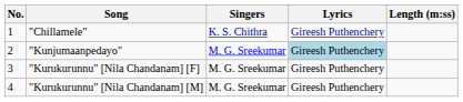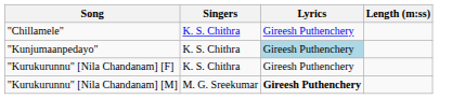 <table class="wikitable" style="font-size:95%;">
 <tr>
-<th>No.</th>
 <th>Song</th>
 <th>Singers</th>
 <th>Lyrics</th>
 <th>Length (m:ss)</th>
 </tr>
 <tr>
-<td>1</td>
 <td>"Chillamele"</td>
 <td><a href='#'>K. S. Chithra</a></td>
 <td><a href='#'>Gireesh Puthenchery</a></td>
 <td></td>
 </tr>
 <tr>
-<td>2</td>
 <td>"Kunjumaanpedayo"</td>
-<td><a href='#'>M. G. Sreekumar</a></td>
+<td>K. S. Chithra</td>
 <td style="background: lightblue;">Gireesh Puthenchery</td>
 <td></td>
 </tr>
 <tr>
-<td>3</td>
 <td>"Kurukurunnu" [Nila Chandanam] [F]</td>
-<td>M. G. Sreekumar</td>
+<td>K. S. Chithra</td>
 <td>Gireesh Puthenchery</td>
 <td></td>
 </tr>
 <tr>
-<td>4</td>
 <td>"Kurukurunnu" [Nila Chandanam] [M]</td>
 <td>M. G. Sreekumar</td>
-<td>Gireesh Puthenchery</td>
+<td><strong>Gireesh Puthenchery</strong></td>
 <td></td>
 </tr>
 </table>
